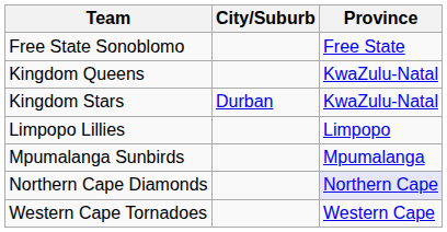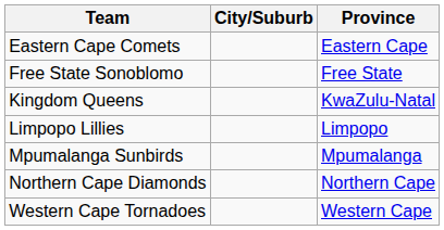 <table class="wikitable collapsible">
 <tr>
 <th>Team</th>
 <th>City/Suburb</th>
 <th>Province</th>
+</tr>
+<tr>
+<td>Eastern Cape Comets</td>
+<td></td>
+<td><a href='#'>Eastern Cape</a></td>
 </tr>
 <tr>
 <td>Free State Sonoblomo</td>
 <td></td>
 <td><a href='#'>Free State</a></td>
 </tr>
 <tr>
 <td>Kingdom Queens</td>
 <td></td>
-<td><a href='#'>KwaZulu-Natal</a></td>
-</tr>
-<tr>
-<td>Kingdom Stars</td>
-<td><a href='#'>Durban</a></td>
 <td><a href='#'>KwaZulu-Natal</a></td>
 </tr>
 <tr>
 <td>Limpopo Lillies</td>
 <td></td>
 <td><a href='#'>Limpopo</a></td>
 </tr>
 <tr>
 <td>Mpumalanga Sunbirds</td>
 <td></td>
 <td><a href='#'>Mpumalanga</a></td>
 </tr>
 <tr>
 <td>Northern Cape Diamonds</td>
 <td></td>
-<td style="background: lavender;"><a href='#'>Northern Cape</a></td>
+<td><a href='#'>Northern Cape</a></td>
 </tr>
 <tr>
 <td>Western Cape Tornadoes</td>
 <td></td>
 <td><a href='#'>Western Cape</a></td>
 </tr>
 <tr>
 </tr>
 </table>
